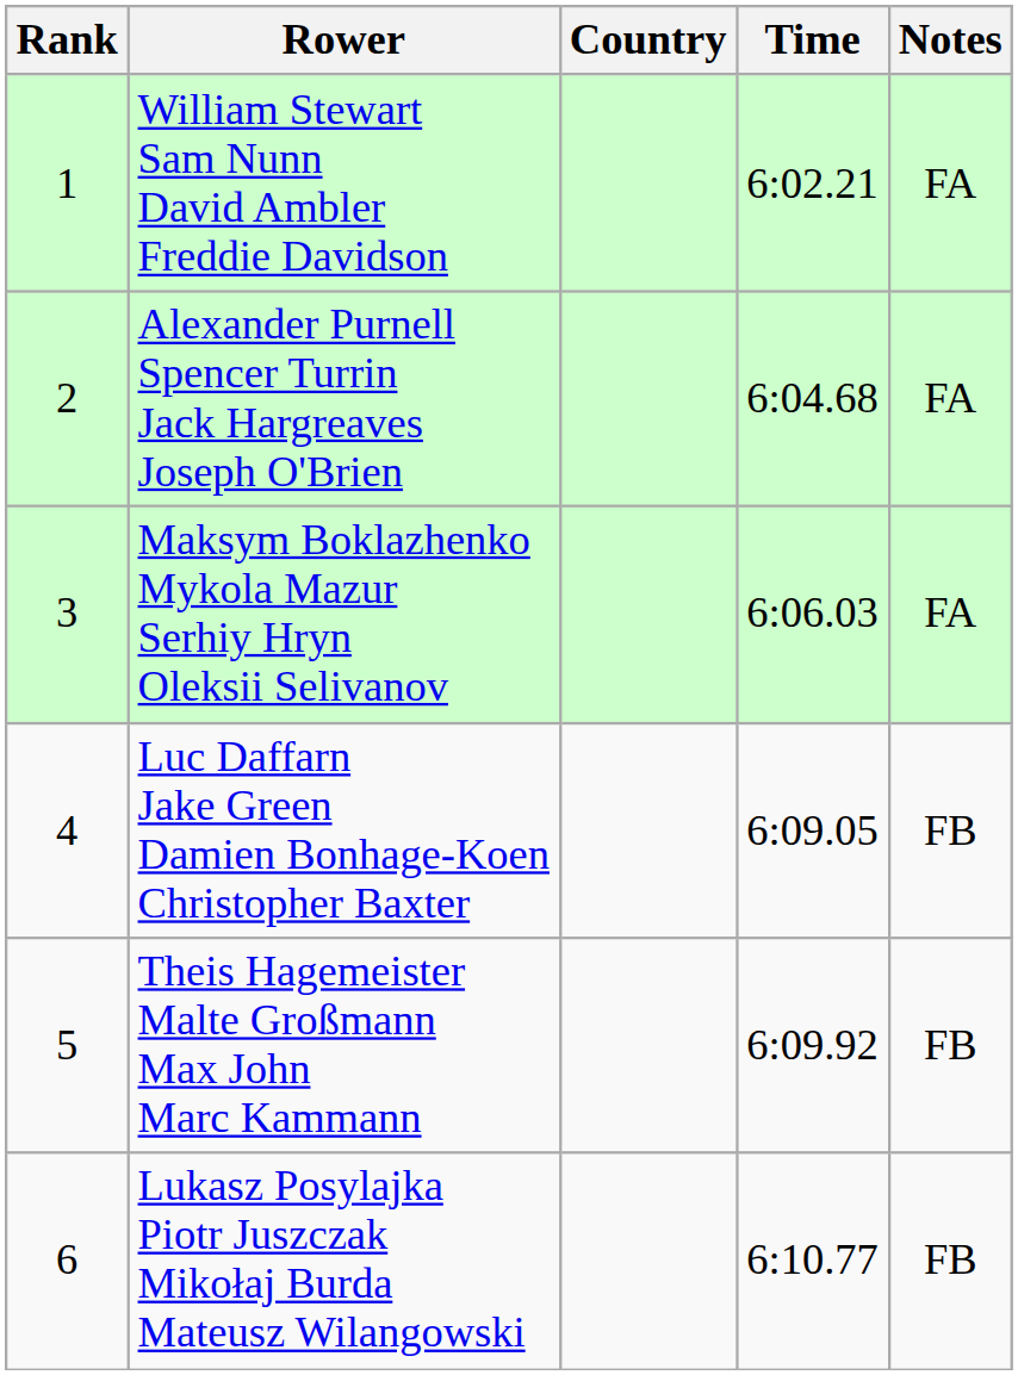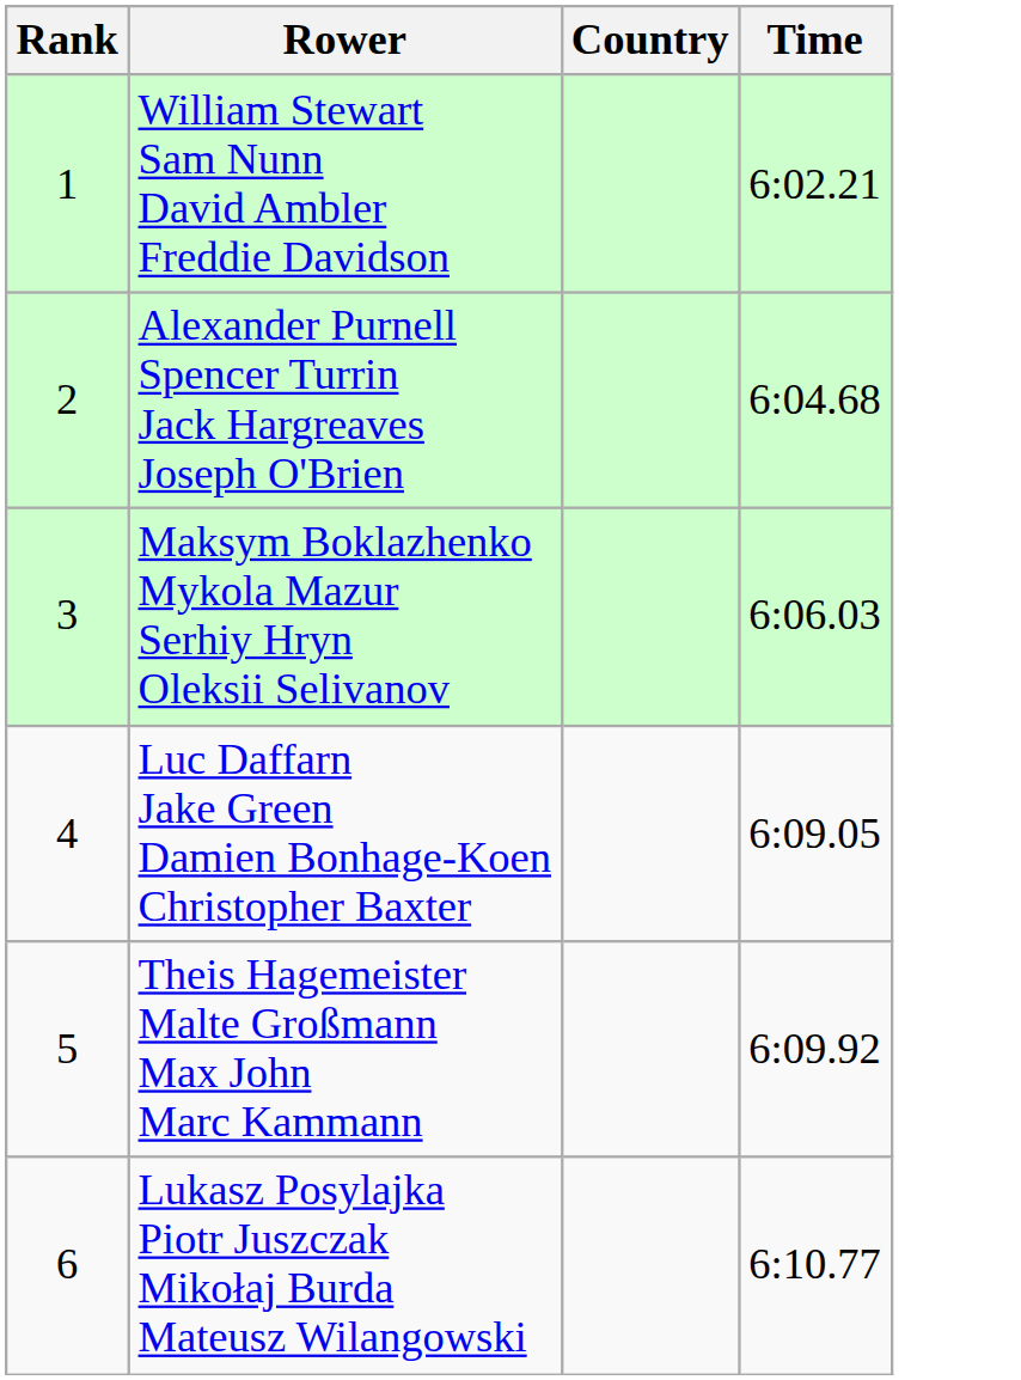 <table class="wikitable" style="text-align:center">
 <tr>
 <th>Rank</th>
 <th>Rower</th>
 <th>Country</th>
 <th>Time</th>
-<th>Notes</th>
 </tr>
 <tr bgcolor=ccffcc>
 <td>1</td>
 <td align="left"><a href='#'>William Stewart</a><br><a href='#'>Sam Nunn</a><br><a href='#'>David Ambler</a><br><a href='#'>Freddie Davidson</a></td>
 <td align="left"></td>
 <td>6:02.21</td>
-<td>FA</td>
 </tr>
 <tr bgcolor=ccffcc>
 <td>2</td>
 <td align="left"><a href='#'>Alexander Purnell</a><br><a href='#'>Spencer Turrin</a><br><a href='#'>Jack Hargreaves</a><br><a href='#'>Joseph O'Brien</a></td>
 <td align="left"></td>
 <td>6:04.68</td>
-<td>FA</td>
 </tr>
 <tr bgcolor=ccffcc>
 <td>3</td>
 <td align="left"><a href='#'>Maksym Boklazhenko</a><br><a href='#'>Mykola Mazur</a><br><a href='#'>Serhiy Hryn</a><br><a href='#'>Oleksii Selivanov</a></td>
 <td align="left"></td>
 <td>6:06.03</td>
-<td>FA</td>
 </tr>
 <tr>
 <td>4</td>
 <td align="left"><a href='#'>Luc Daffarn</a><br><a href='#'>Jake Green</a><br><a href='#'>Damien Bonhage-Koen</a><br><a href='#'>Christopher Baxter</a></td>
 <td align="left"></td>
 <td>6:09.05</td>
-<td>FB</td>
 </tr>
 <tr>
 <td>5</td>
 <td align="left"><a href='#'>Theis Hagemeister</a><br><a href='#'>Malte Großmann</a><br><a href='#'>Max John</a><br><a href='#'>Marc Kammann</a></td>
 <td align="left"></td>
 <td>6:09.92</td>
-<td>FB</td>
 </tr>
 <tr>
 <td>6</td>
 <td align="left"><a href='#'>Lukasz Posylajka</a><br><a href='#'>Piotr Juszczak</a><br><a href='#'>Mikołaj Burda</a><br><a href='#'>Mateusz Wilangowski</a></td>
 <td align="left"></td>
 <td>6:10.77</td>
-<td>FB</td>
 </tr>
 </table>
